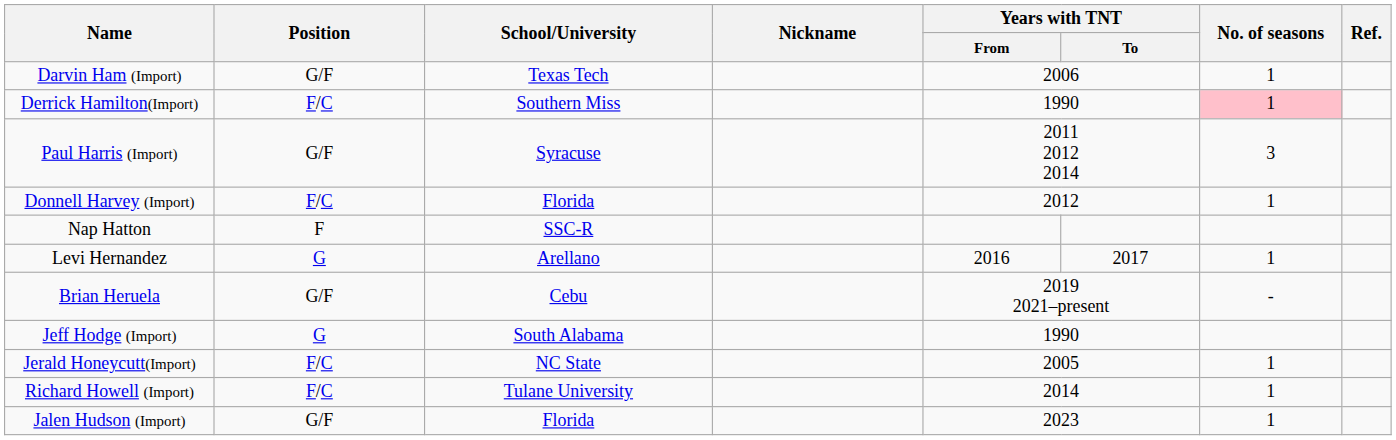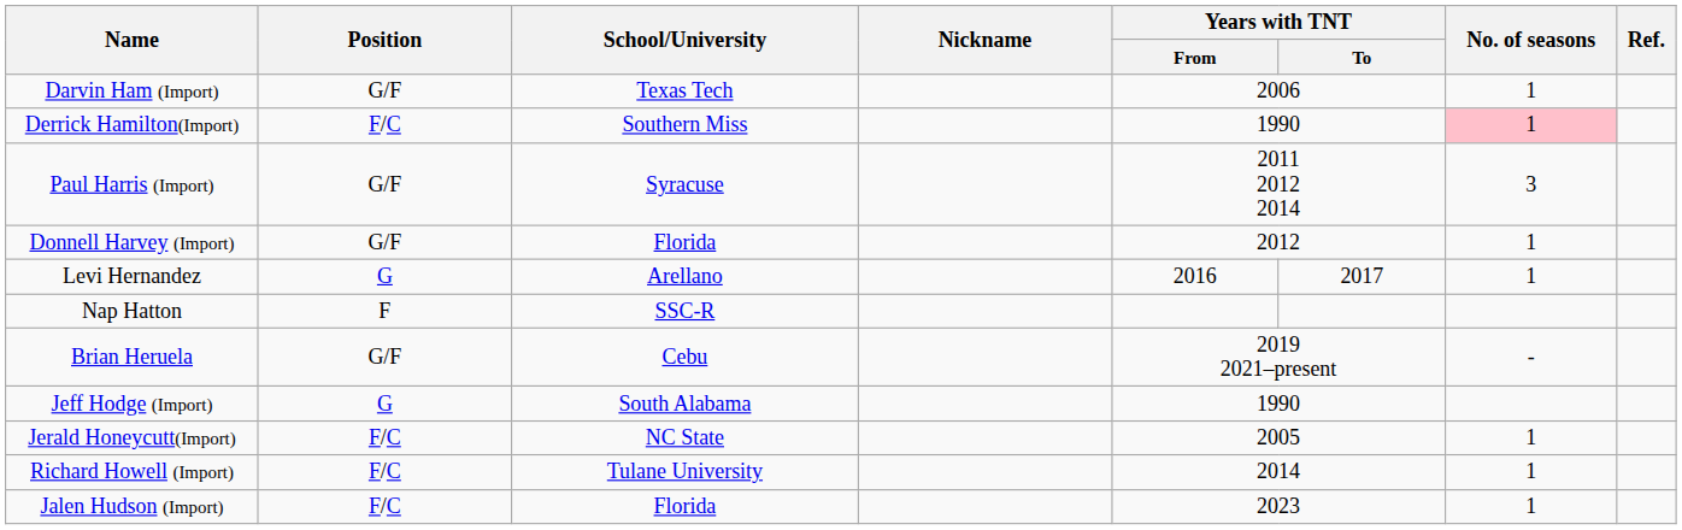 <table class="wikitable sortable" style="text-align:center" width="98%">
 <tr>
 <th style="width:180px;" rowspan="2">Name</th>
 <th style="width:180px;" rowspan="2">Position</th>
 <th style="width:250px;" rowspan="2">School/University</th>
 <th style="width:180px;" rowspan="2">Nickname</th>
 <th style="width:180px; text-align:center;" colspan="2">Years with TNT</th>
 <th rowspan="2">No. of seasons</th>
 <th rowspan="2"; class=unsortable>Ref.</th>
 </tr>
 <tr>
 <th style="width:10%; text-align:center;"><small>From</small></th>
 <th style="width:10%; text-align:center;"><small>To</small></th>
 </tr>
 <tr>
 <td><a href='#'>Darvin Ham</a> <small>(Import)</small></td>
 <td align=center>G/F</td>
 <td><a href='#'>Texas Tech</a></td>
 <td align=center></td>
 <td colspan="2" align="center">2006</td>
 <td>1</td>
 <td></td>
 </tr>
 <tr>
 <td><a href='#'>Derrick Hamilton</a><small>(Import)</small></td>
 <td align=center><a href='#'>F</a>/<a href='#'>C</a></td>
 <td><a href='#'>Southern Miss</a></td>
 <td align=center></td>
 <td colspan="2" align="center">1990</td>
 <td style="background: pink;">1</td>
 <td></td>
 </tr>
 <tr>
 <td><a href='#'>Paul Harris</a> <small>(Import)</small></td>
 <td align=center>G/F</td>
 <td><a href='#'>Syracuse</a></td>
 <td align=center></td>
 <td colspan="2" align="center">2011<br>2012<br>2014</td>
 <td>3</td>
 <td></td>
 </tr>
 <tr>
 <td><a href='#'>Donnell Harvey</a> <small>(Import)</small></td>
-<td align=center><a href='#'>F</a>/<a href='#'>C</a></td>
+<td>G/F</td>
 <td><a href='#'>Florida</a></td>
 <td align=center></td>
 <td colspan="2" align="center">2012</td>
+<td>1</td>
+<td></td>
+</tr>
+<tr>
+<td>Levi Hernandez</td>
+<td align=center><a href='#'>G</a></td>
+<td><a href='#'>Arellano</a></td>
+<td align=center></td>
+<td align=center>2016</td>
+<td>2017</td>
 <td>1</td>
 <td></td>
 </tr>
 <tr>
 <td>Nap Hatton</td>
 <td align=center>F</td>
 <td><a href='#'>SSC-R</a></td>
 <td align=center></td>
 <td align=center></td>
 <td></td>
 <td></td>
-<td></td>
-</tr>
-<tr>
-<td>Levi Hernandez</td>
-<td align=center><a href='#'>G</a></td>
-<td><a href='#'>Arellano</a></td>
-<td align=center></td>
-<td align=center>2016</td>
-<td>2017</td>
-<td>1</td>
 <td></td>
 </tr>
 <tr>
 <td><a href='#'>Brian Heruela</a></td>
 <td align=center>G/F</td>
 <td><a href='#'>Cebu</a></td>
 <td align=center></td>
 <td colspan="2" align="center">2019<br>2021–present</td>
 <td>-</td>
 <td></td>
 </tr>
 <tr>
 <td><a href='#'>Jeff Hodge</a> <small>(Import)</small></td>
 <td align=center><a href='#'>G</a></td>
 <td><a href='#'>South Alabama</a></td>
 <td align=center></td>
 <td colspan="2" align="center">1990</td>
 <td></td>
 <td></td>
 </tr>
 <tr>
 <td><a href='#'>Jerald Honeycutt</a><small>(Import)</small></td>
 <td align=center><a href='#'>F</a>/<a href='#'>C</a></td>
 <td><a href='#'>NC State</a></td>
 <td align=center></td>
 <td colspan="2" align="center">2005</td>
 <td>1</td>
 <td></td>
 </tr>
 <tr>
 <td><a href='#'>Richard Howell</a> <small>(Import)</small></td>
 <td align=center><a href='#'>F</a>/<a href='#'>C</a></td>
 <td><a href='#'>Tulane University</a></td>
 <td align=center></td>
 <td colspan="2" align="center">2014</td>
 <td>1</td>
 <td></td>
 </tr>
 <tr>
 <td><a href='#'>Jalen Hudson</a> <small>(Import)</small></td>
-<td>G/F</td>
+<td align=center><a href='#'>F</a>/<a href='#'>C</a></td>
 <td><a href='#'>Florida</a></td>
 <td></td>
 <td colspan="2">2023</td>
 <td>1</td>
 <td></td>
 </tr>
 </table>
